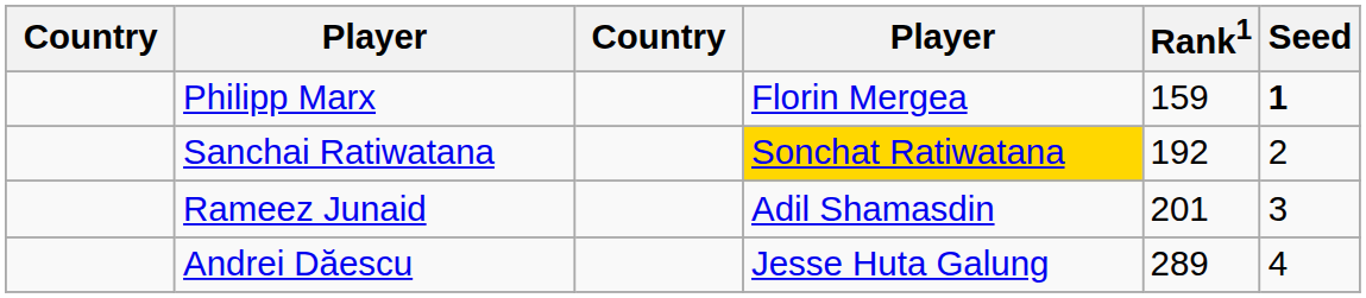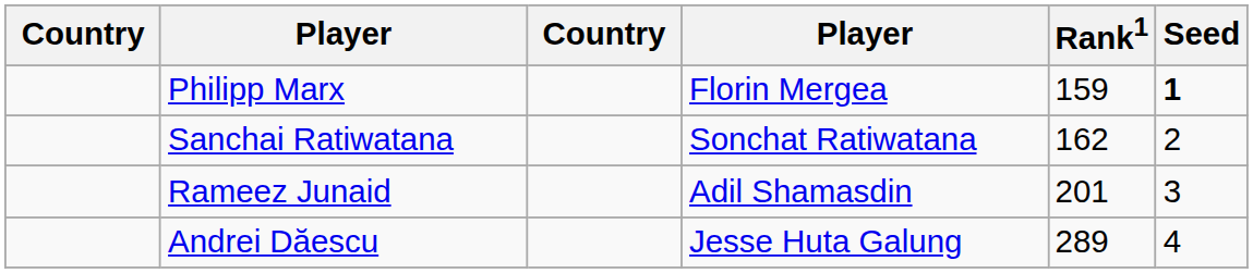 <table class="sortable wikitable">
 <tr>
 <th width="70">Country</th>
 <th width="175">Player</th>
 <th width="70">Country</th>
 <th width="175">Player</th>
 <th>Rank<sup>1</sup></th>
 <th>Seed</th>
 </tr>
 <tr>
 <td></td>
 <td><a href='#'>Philipp Marx</a></td>
 <td></td>
 <td><a href='#'>Florin Mergea</a></td>
 <td>159</td>
 <td><strong>1</strong></td>
 </tr>
 <tr>
 <td></td>
 <td><a href='#'>Sanchai Ratiwatana</a></td>
 <td></td>
-<td style="background: gold;"><a href='#'>Sonchat Ratiwatana</a></td>
-<td>192</td>
+<td><a href='#'>Sonchat Ratiwatana</a></td>
+<td>162</td>
 <td>2</td>
 </tr>
 <tr>
 <td></td>
 <td><a href='#'>Rameez Junaid</a></td>
 <td></td>
 <td><a href='#'>Adil Shamasdin</a></td>
 <td>201</td>
 <td>3</td>
 </tr>
 <tr>
 <td></td>
 <td><a href='#'>Andrei Dăescu</a></td>
 <td></td>
 <td><a href='#'>Jesse Huta Galung</a></td>
 <td>289</td>
 <td>4</td>
 </tr>
 </table>
